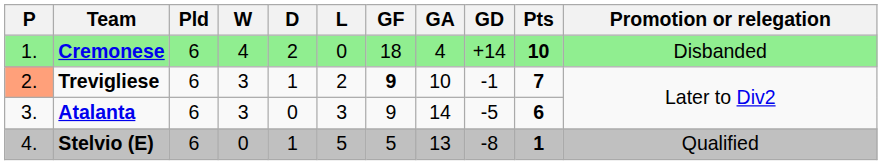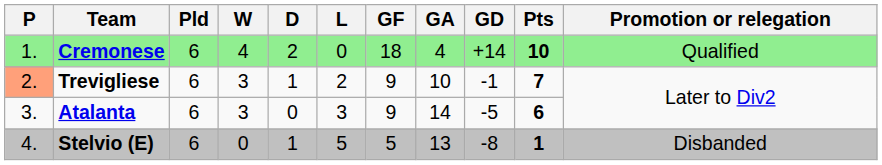 <table class="wikitable sortable" style="text-align: center;">
 <tr>
 <th width=33>P<br></th>
 <th>Team<br></th>
 <th width=33>Pld<br></th>
 <th width=33>W<br></th>
 <th width=33>D<br></th>
 <th width=33>L<br></th>
 <th width=33>GF<br></th>
 <th width=33>GA<br></th>
 <th width=33>GD<br></th>
 <th width=33>Pts<br></th>
 <th class="unsortable" width=250>Promotion or relegation<br></th>
 </tr>
 <tr style="background: #90EE90;">
 <td>1.</td>
 <td align="left"><strong><a href='#'>Cremonese</a></strong></td>
 <td>6</td>
 <td>4</td>
 <td>2</td>
 <td>0</td>
 <td>18</td>
 <td>4</td>
 <td>+14</td>
 <td><strong>10</strong></td>
-<td>Disbanded</td>
+<td>Qualified</td>
 </tr>
 <tr>
 <td style="background: lightsalmon;">2.</td>
 <td align="left"><strong>Trevigliese</strong></td>
 <td>6</td>
 <td>3</td>
 <td>1</td>
 <td>2</td>
-<td><strong>9</strong></td>
+<td>9</td>
 <td>10</td>
 <td>-1</td>
 <td><strong>7</strong></td>
 <td rowspan=2>Later to <a href='#'>Div2</a></td>
 </tr>
 <tr>
 <td>3.</td>
 <td align="left"><strong><a href='#'>Atalanta</a></strong></td>
 <td>6</td>
 <td>3</td>
 <td>0</td>
 <td>3</td>
 <td>9</td>
 <td>14</td>
 <td>-5</td>
 <td><strong>6</strong></td>
 </tr>
 <tr style="background: silver;">
 <td>4.</td>
 <td align="left"><strong>Stelvio (E)</strong></td>
 <td>6</td>
 <td>0</td>
 <td>1</td>
 <td>5</td>
 <td>5</td>
 <td>13</td>
 <td>-8</td>
 <td><strong>1</strong></td>
-<td>Qualified</td>
+<td>Disbanded</td>
 </tr>
 </table>
